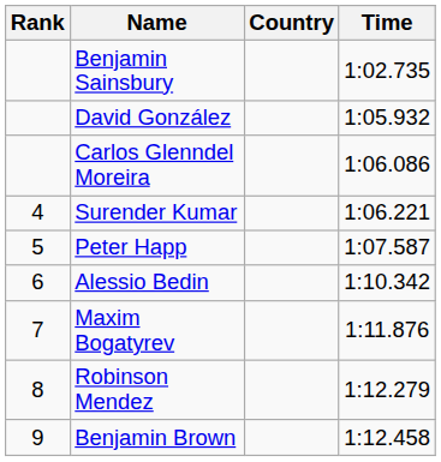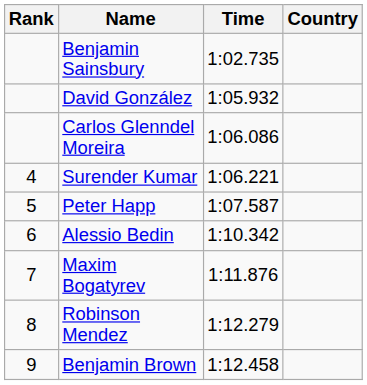 <table class="wikitable" style="text-align:center;width: 50%">
 <tr>
 <th>Rank</th>
 <th>Name</th>
+<th>Time</th>
 <th>Country</th>
-<th>Time</th>
 </tr>
 <tr>
 <td></td>
 <td align="left"><a href='#'>Benjamin Sainsbury</a></td>
+<td>1:02.735</td>
 <td align="left"></td>
-<td>1:02.735</td>
 </tr>
 <tr>
 <td></td>
 <td align="left"><a href='#'>David González</a></td>
+<td>1:05.932</td>
 <td align="left"></td>
-<td>1:05.932</td>
 </tr>
 <tr>
 <td></td>
 <td align="left"><a href='#'>Carlos Glenndel Moreira</a></td>
+<td>1:06.086</td>
 <td align="left"></td>
-<td>1:06.086</td>
 </tr>
 <tr>
 <td>4</td>
 <td align="left"><a href='#'>Surender Kumar</a></td>
+<td>1:06.221</td>
 <td align="left"></td>
-<td>1:06.221</td>
 </tr>
 <tr>
 <td>5</td>
 <td align="left"><a href='#'>Peter Happ</a></td>
+<td>1:07.587</td>
 <td align="left"></td>
-<td>1:07.587</td>
 </tr>
 <tr>
 <td>6</td>
 <td align="left"><a href='#'>Alessio Bedin</a></td>
+<td>1:10.342</td>
 <td align="left"></td>
-<td>1:10.342</td>
 </tr>
 <tr>
 <td>7</td>
 <td align="left"><a href='#'>Maxim Bogatyrev</a></td>
+<td>1:11.876</td>
 <td align="left"></td>
-<td>1:11.876</td>
 </tr>
 <tr>
 <td>8</td>
 <td align="left"><a href='#'>Robinson Mendez</a></td>
+<td>1:12.279</td>
 <td align="left"></td>
-<td>1:12.279</td>
 </tr>
 <tr>
 <td>9</td>
 <td align="left"><a href='#'>Benjamin Brown</a></td>
+<td>1:12.458</td>
 <td align="left"></td>
-<td>1:12.458</td>
 </tr>
 </table>
